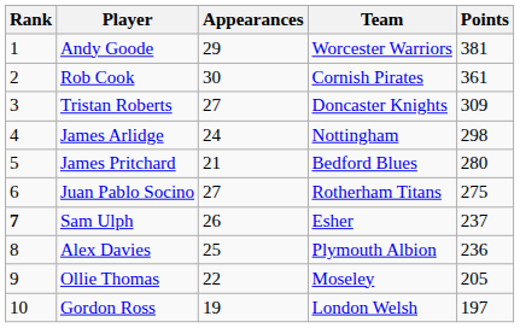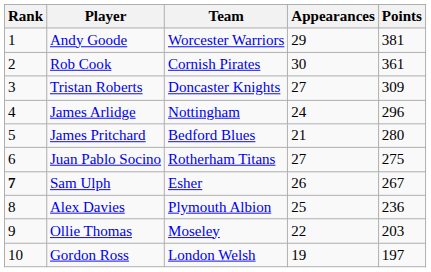 <table class="wikitable">
 <tr>
 <th>Rank</th>
 <th>Player</th>
+<th>Team</th>
 <th>Appearances</th>
-<th>Team</th>
 <th>Points</th>
 </tr>
 <tr>
 <td>1</td>
 <td> <a href='#'>Andy Goode</a></td>
+<td><a href='#'>Worcester Warriors</a></td>
 <td>29</td>
-<td><a href='#'>Worcester Warriors</a></td>
 <td>381</td>
 </tr>
 <tr>
 <td>2</td>
 <td> <a href='#'>Rob Cook</a></td>
+<td><a href='#'>Cornish Pirates</a></td>
 <td>30</td>
-<td><a href='#'>Cornish Pirates</a></td>
 <td>361</td>
 </tr>
 <tr>
 <td>3</td>
 <td> <a href='#'>Tristan Roberts</a></td>
+<td><a href='#'>Doncaster Knights</a></td>
 <td>27</td>
-<td><a href='#'>Doncaster Knights</a></td>
 <td>309</td>
 </tr>
 <tr>
 <td>4</td>
 <td> <a href='#'>James Arlidge</a></td>
+<td><a href='#'>Nottingham</a></td>
 <td>24</td>
-<td><a href='#'>Nottingham</a></td>
-<td>298</td>
+<td>296</td>
 </tr>
 <tr>
 <td>5</td>
 <td> <a href='#'>James Pritchard</a></td>
+<td><a href='#'>Bedford Blues</a></td>
 <td>21</td>
-<td><a href='#'>Bedford Blues</a></td>
 <td>280</td>
 </tr>
 <tr>
 <td>6</td>
 <td> <a href='#'>Juan Pablo Socino</a></td>
+<td><a href='#'>Rotherham Titans</a></td>
 <td>27</td>
-<td><a href='#'>Rotherham Titans</a></td>
 <td>275</td>
 </tr>
 <tr>
 <td><strong>7</strong></td>
 <td> <a href='#'>Sam Ulph</a></td>
+<td><a href='#'>Esher</a></td>
 <td>26</td>
-<td><a href='#'>Esher</a></td>
-<td>237</td>
+<td>267</td>
 </tr>
 <tr>
 <td>8</td>
 <td> <a href='#'>Alex Davies</a></td>
+<td><a href='#'>Plymouth Albion</a></td>
 <td>25</td>
-<td><a href='#'>Plymouth Albion</a></td>
 <td>236</td>
 </tr>
 <tr>
 <td>9</td>
 <td> <a href='#'>Ollie Thomas</a></td>
+<td><a href='#'>Moseley</a></td>
 <td>22</td>
-<td><a href='#'>Moseley</a></td>
-<td>205</td>
+<td>203</td>
 </tr>
 <tr>
 <td>10</td>
 <td> <a href='#'>Gordon Ross</a></td>
+<td><a href='#'>London Welsh</a></td>
 <td>19</td>
-<td><a href='#'>London Welsh</a></td>
 <td>197</td>
 </tr>
 </table>
